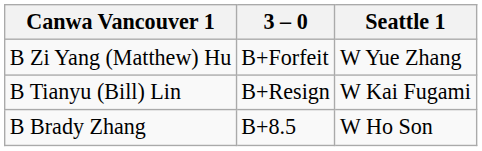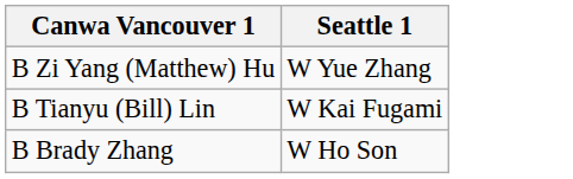 <table class="wikitable">
 <tr>
 <th>Canwa Vancouver 1</th>
-<th>3 – 0</th>
 <th>Seattle 1</th>
 </tr>
 <tr>
 <td>B Zi Yang (Matthew) Hu</td>
-<td>B+Forfeit</td>
 <td>W Yue Zhang</td>
 </tr>
 <tr>
 <td>B Tianyu (Bill) Lin</td>
-<td>B+Resign</td>
 <td>W Kai Fugami</td>
 </tr>
 <tr>
 <td>B Brady Zhang</td>
-<td>B+8.5</td>
 <td>W Ho Son</td>
 </tr>
 </table>
